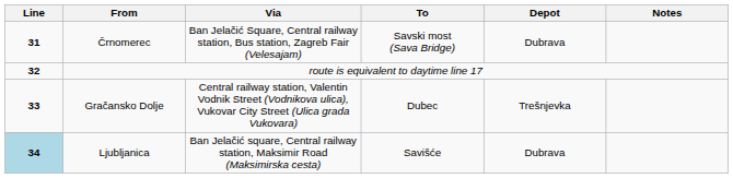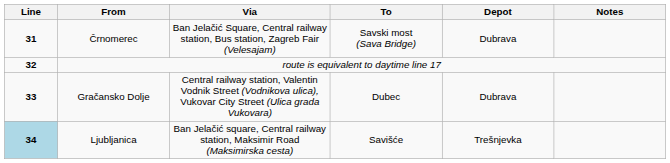 <table class=wikitable>
 <tr>
 <th style="width: 5em">Line</th>
 <th style="width: 11em">From</th>
 <th style="width: 16em">Via</th>
 <th style="width: 11em">To</th>
 <th style="width: 11em">Depot</th>
 <th style="width: 11em">Notes</th>
 </tr>
 <tr>
 <td style="text-align:center;"><strong>31</strong></td>
 <td style="text-align:center;">Črnomerec</td>
 <td style="text-align:center;">Ban Jelačić Square, Central railway station, Bus station, Zagreb Fair <em>(Velesajam)</em></td>
 <td style="text-align:center;">Savski most<br><em>(Sava Bridge)</em></td>
 <td style="text-align:center;">Dubrava</td>
 <td style="text-align:center;"></td>
 </tr>
 <tr>
 <td style="text-align:center;"><strong>32</strong></td>
 <td style="text-align:center;" colspan="5"><em>route is equivalent to daytime line 17</em></td>
 </tr>
 <tr>
 <td style="text-align:center;"><strong>33</strong></td>
 <td style="text-align:center;">Gračansko Dolje</td>
 <td style="text-align:center;">Central railway station, Valentin Vodnik Street <em>(Vodnikova ulica),</em> Vukovar City Street <em>(Ulica grada Vukovara)</em></td>
 <td style="text-align:center;">Dubec</td>
-<td style="text-align:center;">Trešnjevka</td>
+<td style="text-align:center;">Dubrava</td>
 <td style="text-align:center;"></td>
 </tr>
 <tr>
 <td style="background: lightblue; text-align:center;"><strong>34</strong></td>
 <td style="text-align:center;">Ljubljanica</td>
 <td style="text-align:center;">Ban Jelačić square, Central railway station, Maksimir Road <em>(Maksimirska cesta)</em></td>
 <td style="text-align:center;">Savišće</td>
-<td style="text-align:center;">Dubrava</td>
+<td style="text-align:center;">Trešnjevka</td>
 <td style="text-align:center;"></td>
 </tr>
 </table>
